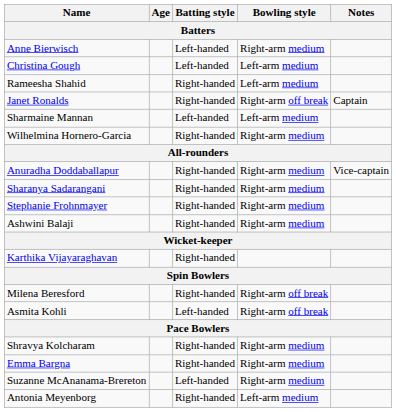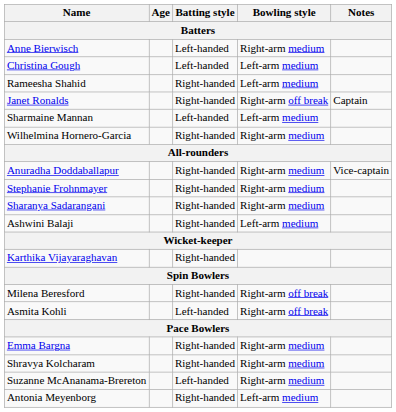 <table class="wikitable">
 <tr>
 <th>Name</th>
 <th>Age</th>
 <th>Batting style</th>
 <th>Bowling style</th>
 <th>Notes</th>
 </tr>
 <tr>
 <th colspan="5">Batters</th>
 </tr>
 <tr>
 <td><a href='#'>Anne Bierwisch</a></td>
 <td></td>
 <td>Left-handed</td>
 <td>Right-arm <a href='#'>medium</a></td>
 <td></td>
 </tr>
 <tr>
 <td><a href='#'>Christina Gough</a></td>
 <td></td>
 <td>Left-handed</td>
 <td>Left-arm <a href='#'>medium</a></td>
 <td></td>
 </tr>
 <tr>
 <td>Rameesha Shahid</td>
 <td></td>
 <td>Right-handed</td>
 <td>Left-arm <a href='#'>medium</a></td>
 <td></td>
 </tr>
 <tr>
 <td><a href='#'>Janet Ronalds</a></td>
 <td></td>
 <td>Right-handed</td>
 <td>Right-arm <a href='#'>off break</a></td>
 <td>Captain</td>
 </tr>
 <tr>
 <td>Sharmaine Mannan</td>
 <td></td>
 <td>Left-handed</td>
 <td>Left-arm <a href='#'>medium</a></td>
 <td></td>
 </tr>
 <tr>
 <td>Wilhelmina Hornero-Garcia</td>
 <td></td>
 <td>Right-handed</td>
 <td>Right-arm <a href='#'>medium</a></td>
 <td></td>
 </tr>
 <tr>
 <th colspan="5">All-rounders</th>
 </tr>
 <tr>
 <td><a href='#'>Anuradha Doddaballapur</a></td>
 <td></td>
 <td>Right-handed</td>
 <td>Right-arm <a href='#'>medium</a></td>
 <td>Vice-captain</td>
 </tr>
 <tr>
-<td><a href='#'>Sharanya Sadarangani</a></td>
+<td><a href='#'>Stephanie Frohnmayer</a></td>
 <td></td>
 <td>Right-handed</td>
 <td>Right-arm <a href='#'>medium</a></td>
 <td></td>
 </tr>
 <tr>
-<td><a href='#'>Stephanie Frohnmayer</a></td>
+<td><a href='#'>Sharanya Sadarangani</a></td>
 <td></td>
 <td>Right-handed</td>
 <td>Right-arm <a href='#'>medium</a></td>
 <td></td>
 </tr>
 <tr>
 <td>Ashwini Balaji</td>
 <td></td>
 <td>Right-handed</td>
-<td>Right-arm <a href='#'>medium</a></td>
+<td>Left-arm <a href='#'>medium</a></td>
 <td></td>
 </tr>
 <tr>
 <th colspan="5">Wicket-keeper</th>
 </tr>
 <tr>
 <td><a href='#'>Karthika Vijayaraghavan</a></td>
 <td></td>
 <td>Right-handed</td>
 <td></td>
 <td></td>
 </tr>
 <tr>
 <th colspan="5">Spin Bowlers</th>
 </tr>
 <tr>
 <td>Milena Beresford</td>
 <td></td>
 <td>Right-handed</td>
 <td>Right-arm <a href='#'>off break</a></td>
 <td></td>
 </tr>
 <tr>
 <td>Asmita Kohli</td>
 <td></td>
 <td>Left-handed</td>
 <td>Right-arm <a href='#'>off break</a></td>
 <td></td>
 </tr>
 <tr>
 <th colspan="5">Pace Bowlers</th>
 </tr>
 <tr>
-<td>Shravya Kolcharam</td>
+<td><a href='#'>Emma Bargna</a></td>
 <td></td>
 <td>Right-handed</td>
 <td>Right-arm <a href='#'>medium</a></td>
 <td></td>
 </tr>
 <tr>
-<td><a href='#'>Emma Bargna</a></td>
+<td>Shravya Kolcharam</td>
 <td></td>
 <td>Right-handed</td>
 <td>Right-arm <a href='#'>medium</a></td>
 <td></td>
 </tr>
 <tr>
 <td>Suzanne McAnanama-Brereton</td>
 <td></td>
 <td>Left-handed</td>
 <td>Right-arm <a href='#'>medium</a></td>
 <td></td>
 </tr>
 <tr>
 <td>Antonia Meyenborg</td>
 <td></td>
 <td>Right-handed</td>
 <td>Left-arm <a href='#'>medium</a></td>
 <td></td>
 </tr>
 </table>
